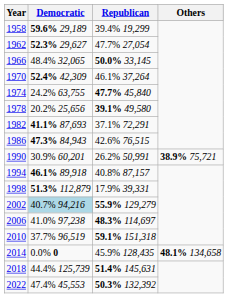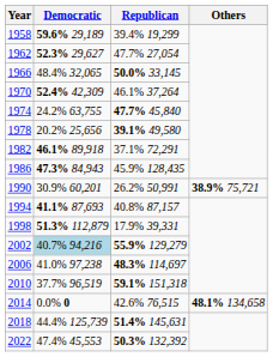 <table class="wikitable floatright" style="font-size:95%;">
 <tr style="background:lightgrey;">
 <th>Year</th>
 <th><a href='#'>Democratic</a></th>
 <th><a href='#'>Republican</a></th>
 <th>Others</th>
 </tr>
 <tr>
 <td><a href='#'>1958</a></td>
 <td><strong>59.6%</strong> <em>29,189</em></td>
 <td>39.4% <em>19,299</em></td>
 </tr>
 <tr>
 <td><a href='#'>1962</a></td>
 <td><strong>52.3%</strong> <em>29,627</em></td>
 <td>47.7% <em>27,054</em></td>
 </tr>
 <tr>
 <td><a href='#'>1966</a></td>
 <td>48.4% <em>32,065</em></td>
 <td><strong>50.0%</strong> <em>33,145</em></td>
 </tr>
 <tr>
 <td><a href='#'>1970</a></td>
 <td><strong>52.4%</strong> <em>42,309</em></td>
 <td>46.1% <em>37,264</em></td>
 </tr>
 <tr>
 <td><a href='#'>1974</a></td>
 <td>24.2% <em>63,755</em></td>
 <td><strong>47.7%</strong> <em>45,840</em></td>
 </tr>
 <tr>
 <td><a href='#'>1978</a></td>
 <td>20.2% <em>25,656</em></td>
 <td><strong>39.1%</strong> <em>49,580</em></td>
 </tr>
 <tr>
 <td><a href='#'>1982</a></td>
-<td><strong>41.1%</strong> <em>87,693</em></td>
+<td><strong>46.1%</strong> <em>89,918</em></td>
 <td>37.1% <em>72,291</em></td>
 </tr>
 <tr>
 <td><a href='#'>1986</a></td>
 <td><strong>47.3%</strong> <em>84,943</em></td>
-<td>42.6% <em>76,515</em></td>
+<td>45.9% <em>128,435</em></td>
 </tr>
 <tr>
 <td><a href='#'>1990</a></td>
 <td>30.9% <em>60,201</em></td>
 <td>26.2% <em>50,991</em></td>
 <td><strong>38.9%</strong> <em>75,721</em></td>
 </tr>
 <tr>
 <td><a href='#'>1994</a></td>
-<td><strong>46.1%</strong> <em>89,918</em></td>
+<td><strong>41.1%</strong> <em>87,693</em></td>
 <td>40.8% <em>87,157</em></td>
 </tr>
 <tr>
 <td><a href='#'>1998</a></td>
 <td><strong>51.3%</strong> <em>112,879</em></td>
 <td>17.9% <em>39,331</em></td>
 </tr>
 <tr>
 <td><a href='#'>2002</a></td>
 <td style="background: lightblue;">40.7% <em>94,216</em></td>
 <td><strong>55.9%</strong> <em>129,279</em></td>
 </tr>
 <tr>
 <td><a href='#'>2006</a></td>
 <td>41.0% <em>97,238</em></td>
 <td><strong>48.3%</strong> <em>114,697</em></td>
 </tr>
 <tr>
 <td><a href='#'>2010</a></td>
 <td>37.7% <em>96,519</em></td>
 <td><strong>59.1%</strong> <em>151,318</em></td>
 </tr>
 <tr>
 <td><a href='#'>2014</a></td>
 <td>0.0% <strong>0</strong></td>
-<td>45.9% <em>128,435</em></td>
+<td>42.6% <em>76,515</em></td>
 <td><strong>48.1%</strong> <em>134,658</em></td>
 </tr>
 <tr>
 <td><a href='#'>2018</a></td>
 <td>44.4% <em>125,739</em></td>
 <td><strong>51.4%</strong> <em>145,631</em></td>
 </tr>
 <tr>
 <td><a href='#'>2022</a></td>
 <td>47.4% <em>45,553</em></td>
 <td><strong>50.3%</strong> <em>132,392</em></td>
 </tr>
 </table>
